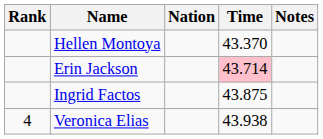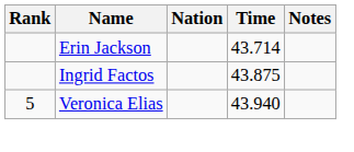 <table class="wikitable sortable">
 <tr>
 <th>Rank</th>
 <th>Name</th>
 <th>Nation</th>
 <th>Time</th>
 <th>Notes</th>
 </tr>
 <tr>
 <td align="center"></td>
-<td><a href='#'>Hellen Montoya</a></td>
-<td></td>
-<td align="center">43.370</td>
-<td align="center"></td>
-</tr>
-<tr>
-<td align="center"></td>
 <td><a href='#'>Erin Jackson</a></td>
 <td></td>
-<td align="center" style="background: pink;">43.714</td>
+<td align="center">43.714</td>
 <td align="center"></td>
 </tr>
 <tr>
 <td align="center"></td>
 <td><a href='#'>Ingrid Factos</a></td>
 <td></td>
 <td align="center">43.875</td>
 <td align="center"></td>
 </tr>
 <tr>
-<td align="center">4</td>
+<td align="center">5</td>
 <td><a href='#'>Veronica Elias</a></td>
 <td></td>
-<td align="center">43.938</td>
+<td align="center">43.940</td>
 <td align="center"></td>
 </tr>
 </table>
